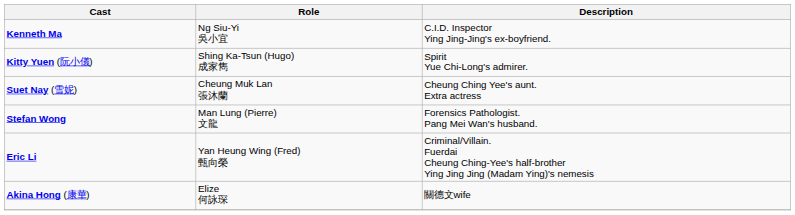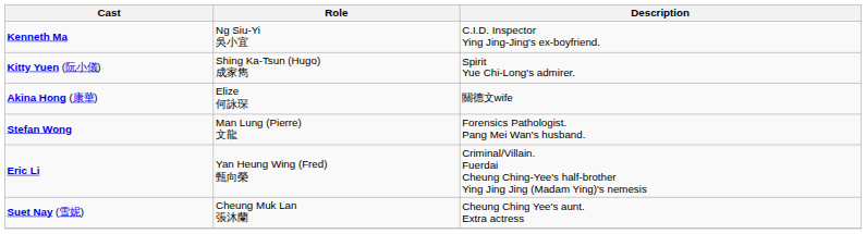 <table class="wikitable" style="width:65%;">
 <tr>
 <th>Cast</th>
 <th>Role</th>
 <th>Description</th>
 </tr>
 <tr>
 <td><strong><a href='#'>Kenneth Ma</a></strong></td>
 <td>Ng Siu-Yi <br> 吳小宜</td>
 <td>C.I.D. Inspector <br> Ying Jing-Jing's ex-boyfriend.</td>
 </tr>
 <tr>
 <td><strong><a href='#'>Kitty Yuen</a></strong> (<a href='#'>阮小儀</a>)</td>
 <td>Shing Ka-Tsun (Hugo) <br> 成家雋</td>
 <td>Spirit <br> Yue Chi-Long's admirer.</td>
 </tr>
 <tr>
-<td><strong><a href='#'>Suet Nay</a></strong> (<a href='#'>雪妮</a>)</td>
-<td>Cheung Muk Lan <br> 張沐蘭</td>
-<td>Cheung Ching Yee's aunt. <br> Extra actress</td>
+<td><strong><a href='#'>Akina Hong</a></strong>  (<a href='#'>康華</a>)</td>
+<td>Elize<br>何詠琛</td>
+<td>關德文wife</td>
 </tr>
 <tr>
 <td><strong><a href='#'>Stefan Wong</a></strong></td>
 <td>Man Lung (Pierre) <br> 文龍</td>
 <td>Forensics Pathologist. <br> Pang Mei Wan's husband.</td>
 </tr>
 <tr>
 <td><strong><a href='#'>Eric Li</a></strong></td>
 <td>Yan Heung Wing (Fred) <br> 甄向榮</td>
 <td>Criminal/Villain.<br> Fuerdai <br> Cheung Ching-Yee's half-brother <br> Ying Jing Jing (Madam Ying)'s nemesis</td>
 </tr>
 <tr>
-<td><strong><a href='#'>Akina Hong</a></strong>  (<a href='#'>康華</a>)</td>
-<td>Elize<br>何詠琛</td>
-<td>關德文wife</td>
+<td><strong><a href='#'>Suet Nay</a></strong> (<a href='#'>雪妮</a>)</td>
+<td>Cheung Muk Lan <br> 張沐蘭</td>
+<td>Cheung Ching Yee's aunt. <br> Extra actress</td>
 </tr>
 <tr>
 </tr>
 </table>
